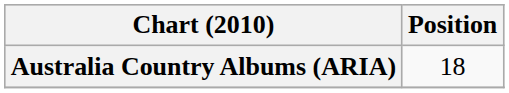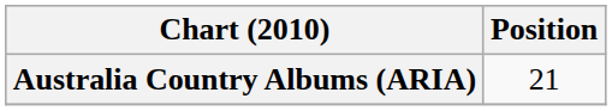 <table class="wikitable sortable plainrowheaders" style="text-align:center">
 <tr>
 <th scope="col">Chart (2010)</th>
 <th scope="col">Position</th>
 </tr>
 <tr>
 <th scope="row">Australia Country Albums (ARIA) </th>
-<td>18</td>
+<td>21</td>
 </tr>
 <tr>
 </tr>
 </table>
